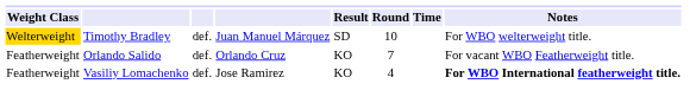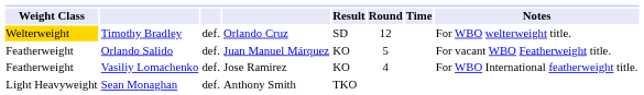 <table class="toccolours" style="font-size: 85%;">
 <tr>
 <th colspan="8" style="background-color: #ccf; color: #000080; text-align: center;"></th>
 </tr>
 <tr>
 <th colspan="1" style="background-color: #E6E8FA; color: #000000; text-align: center;">Weight Class</th>
 <th colspan="1" style="background-color: #E6E8FA; color: #000000; text-align: center;"></th>
 <th colspan="1" style="background-color: #E6E8FA; color: #000000; text-align: center;"></th>
 <th colspan="1" style="background-color: #E6E8FA; color: #000000; text-align: center;"></th>
 <th colspan="1" style="background-color: #E6E8FA; color: #000000; text-align: center;">Result</th>
 <th colspan="1" style="background-color: #E6E8FA; color: #000000; text-align: center;">Round</th>
 <th colspan="1" style="background-color: #E6E8FA; color: #000000; text-align: center;">Time</th>
 <th colspan="1" style="background-color: #E6E8FA; color: #000000; text-align: center;">Notes</th>
 </tr>
 <tr>
 <td style="background: gold;">Welterweight</td>
 <td> <a href='#'>Timothy Bradley</a></td>
 <td>def.</td>
-<td> <a href='#'>Juan Manuel Márquez</a></td>
+<td> <a href='#'>Orlando Cruz</a></td>
 <td>SD</td>
-<td align=center>10</td>
+<td align=center>12</td>
 <td align=center></td>
 <td>For <a href='#'>WBO</a> <a href='#'>welterweight</a> title.</td>
 </tr>
 <tr>
 <td>Featherweight</td>
 <td> <a href='#'>Orlando Salido</a></td>
 <td>def.</td>
-<td> <a href='#'>Orlando Cruz</a></td>
+<td> <a href='#'>Juan Manuel Márquez</a></td>
 <td>KO</td>
-<td align=center>7</td>
+<td align=center>5</td>
 <td align=center></td>
 <td>For vacant <a href='#'>WBO</a> <a href='#'>Featherweight</a> title.</td>
 </tr>
 <tr>
 <td>Featherweight</td>
 <td> <a href='#'>Vasiliy Lomachenko</a></td>
 <td>def.</td>
 <td> Jose Ramirez</td>
 <td>KO</td>
 <td align=center>4</td>
 <td align=center></td>
-<td><strong>For <a href='#'>WBO</a> International <a href='#'>featherweight</a> title.</strong></td>
+<td>For <a href='#'>WBO</a> International <a href='#'>featherweight</a> title.</td>
+</tr>
+<tr>
+<td>Light Heavyweight</td>
+<td> <a href='#'>Sean Monaghan</a></td>
+<td>def.</td>
+<td> Anthony Smith</td>
+<td>TKO</td>
+<td align=center></td>
+<td align=center></td>
+<td></td>
 </tr>
 </table>
